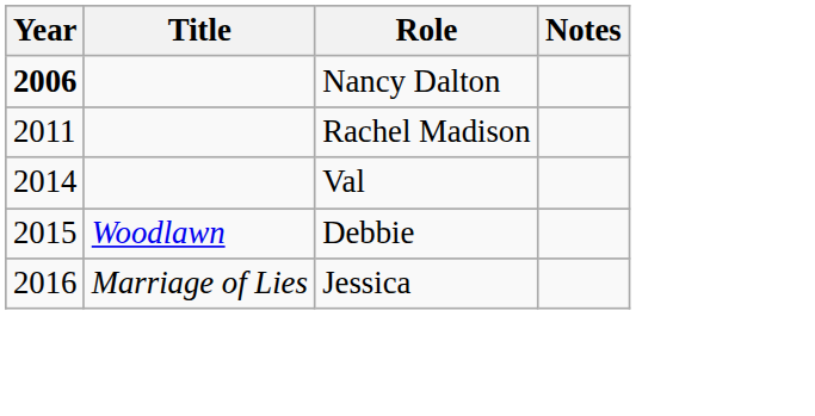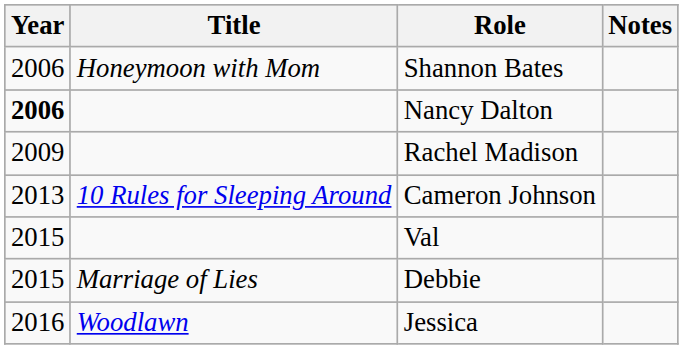 <table class="wikitable sortable">
 <tr>
 <th>Year</th>
 <th>Title</th>
 <th>Role</th>
 <th class="unsortable">Notes</th>
 </tr>
 <tr>
+<td>2006</td>
+<td><em>Honeymoon with Mom</em></td>
+<td>Shannon Bates</td>
+<td></td>
+</tr>
+<tr>
 <td><strong>2006</strong></td>
 <td><em></em></td>
 <td>Nancy Dalton</td>
 <td></td>
 </tr>
 <tr>
-<td>2011</td>
+<td>2009</td>
 <td><em></em></td>
 <td>Rachel Madison</td>
 <td></td>
 </tr>
 <tr>
-<td>2014</td>
+<td>2013</td>
+<td><em><a href='#'>10 Rules for Sleeping Around</a></em></td>
+<td>Cameron Johnson</td>
+<td></td>
+</tr>
+<tr>
+<td>2015</td>
 <td><em></em></td>
 <td>Val</td>
 <td></td>
 </tr>
 <tr>
 <td>2015</td>
-<td><em><a href='#'>Woodlawn</a></em></td>
+<td><em>Marriage of Lies</em></td>
 <td>Debbie</td>
 <td></td>
 </tr>
 <tr>
 <td>2016</td>
-<td><em>Marriage of Lies</em></td>
+<td><em><a href='#'>Woodlawn</a></em></td>
 <td>Jessica</td>
 <td></td>
 </tr>
 </table>
